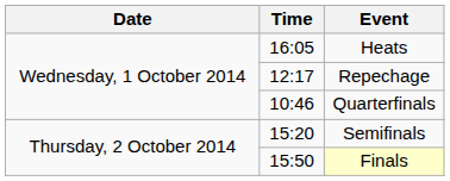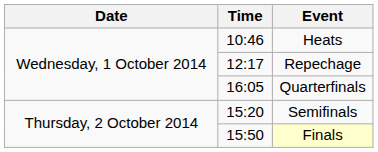 <table class = "wikitable" style="text-align:center;">
 <tr>
 <th width=220>Date</th>
 <th width=50>Time</th>
 <th width=100>Event</th>
 </tr>
 <tr>
 <td rowspan=3>Wednesday, 1 October 2014</td>
-<td>16:05</td>
+<td>10:46</td>
 <td>Heats</td>
 </tr>
 <tr>
 <td>12:17</td>
 <td>Repechage</td>
 </tr>
 <tr>
-<td>10:46</td>
+<td>16:05</td>
 <td>Quarterfinals</td>
 </tr>
 <tr>
 <td rowspan=2>Thursday, 2 October 2014</td>
 <td>15:20</td>
 <td>Semifinals</td>
 </tr>
 <tr>
 <td>15:50</td>
 <td bgcolor=ffffcc>Finals</td>
 </tr>
 </table>
